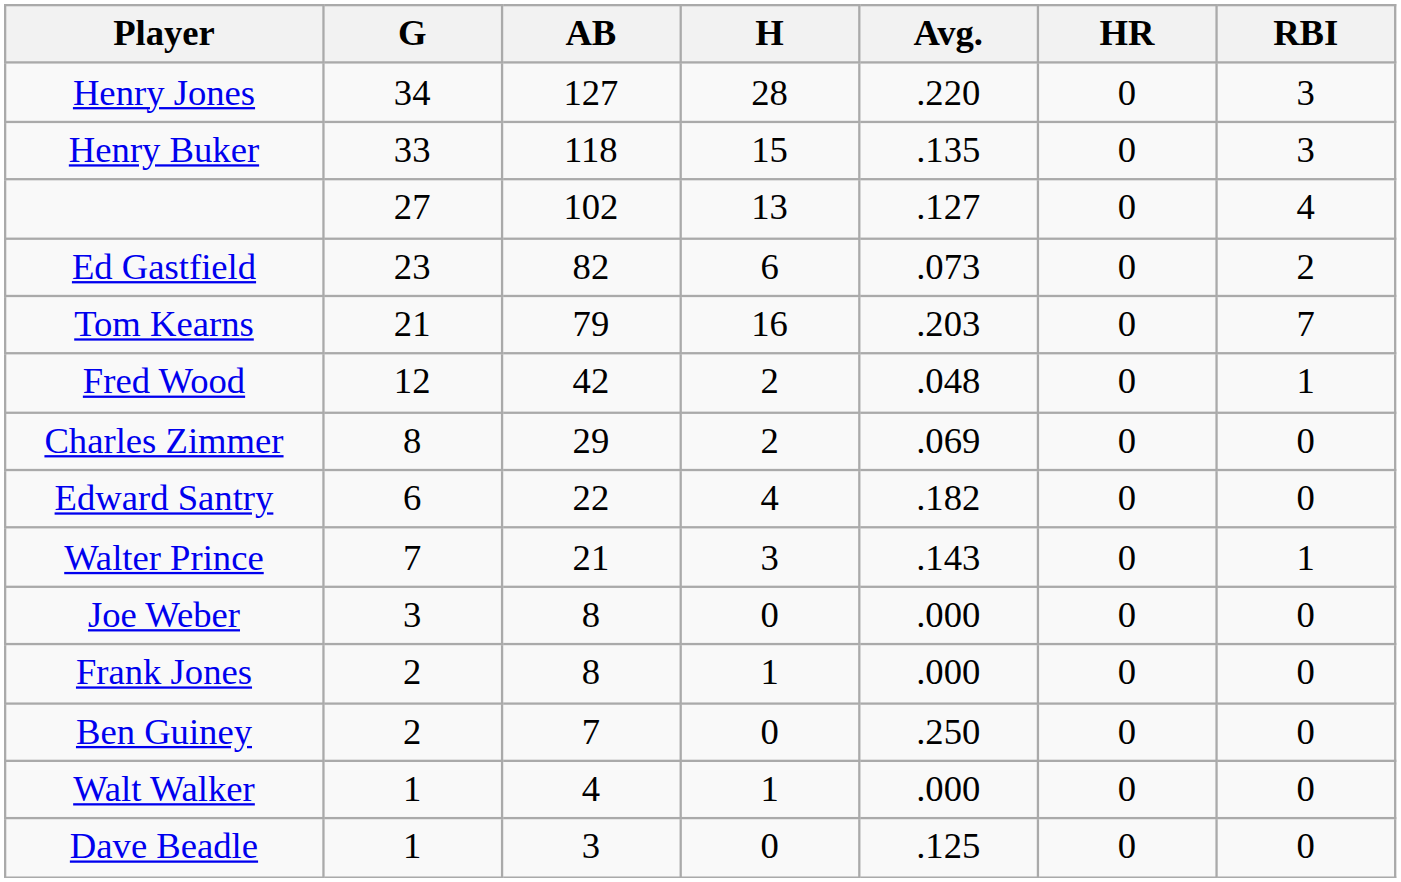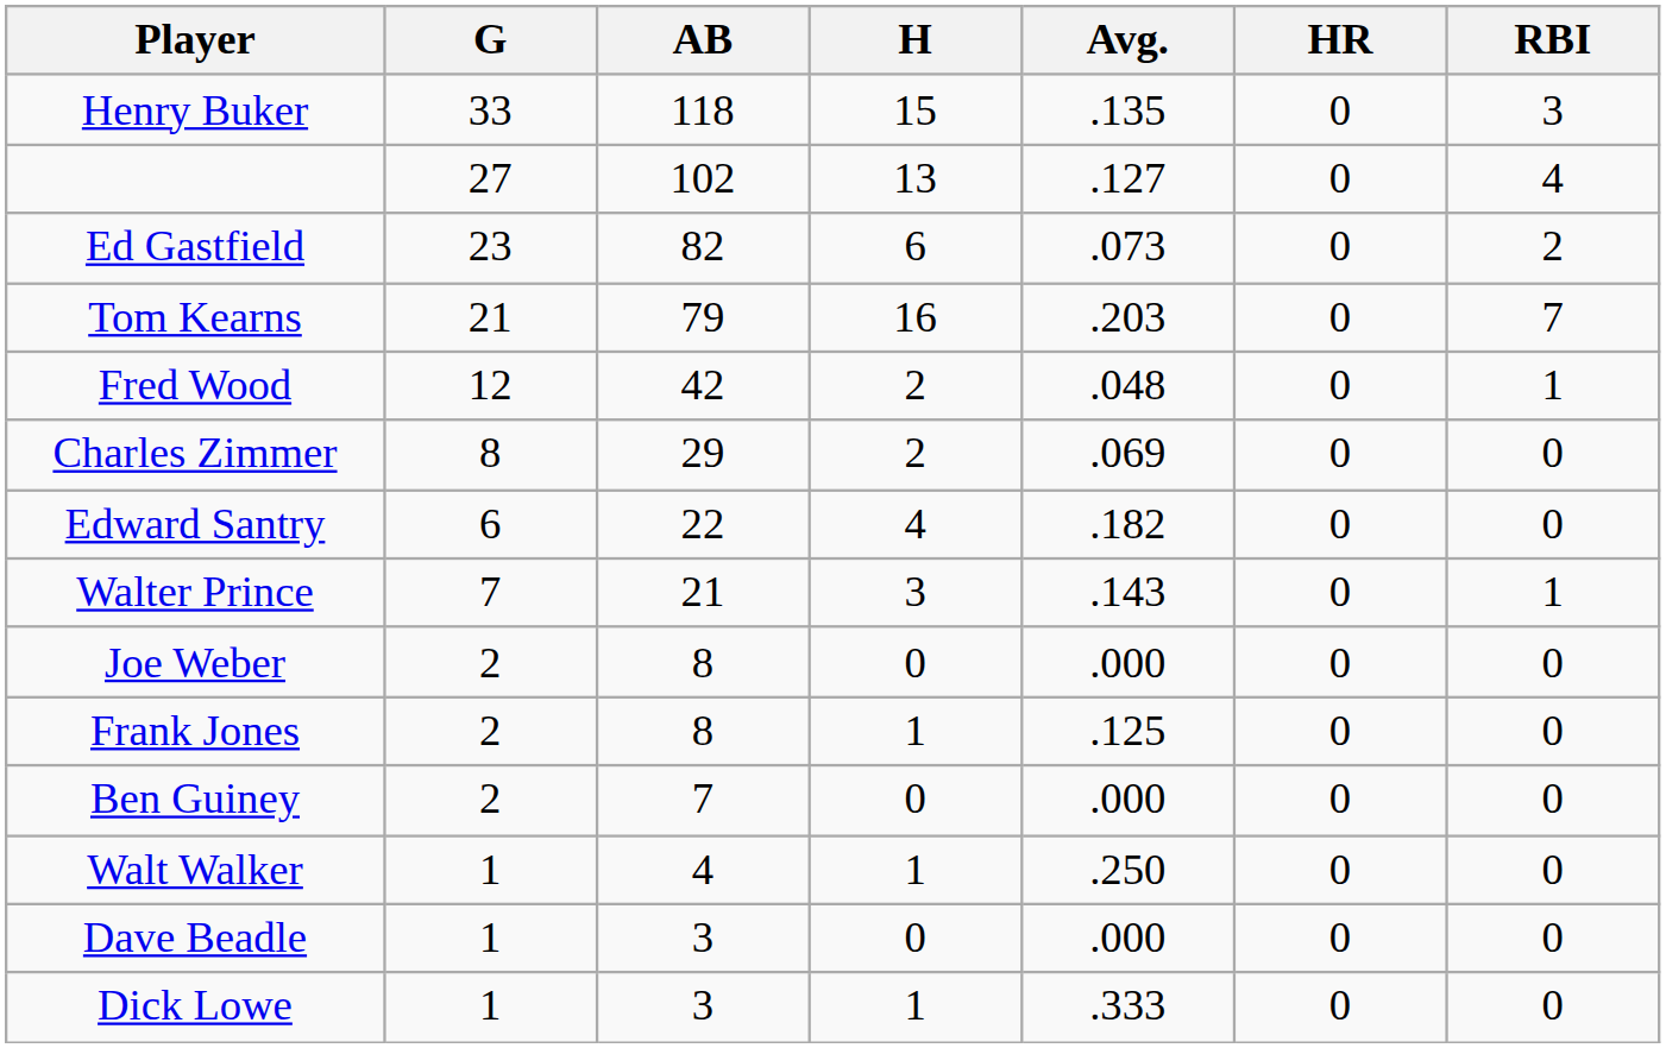 <table class="wikitable sortable">
 <tr>
 <th bgcolor="#DDDDFF" width="16%">Player</th>
 <th bgcolor="#DDDDFF" width="9%">G</th>
 <th bgcolor="#DDDDFF" width="9%">AB</th>
 <th bgcolor="#DDDDFF" width="9%">H</th>
 <th bgcolor="#DDDDFF" width="9%">Avg.</th>
 <th bgcolor="#DDDDFF" width="9%">HR</th>
 <th bgcolor="#DDDDFF" width="9%">RBI</th>
-</tr>
-<tr align="center">
-<td><a href='#'>Henry Jones</a></td>
-<td>34</td>
-<td>127</td>
-<td>28</td>
-<td>.220</td>
-<td>0</td>
-<td>3</td>
 </tr>
 <tr align=center>
 <td><a href='#'>Henry Buker</a></td>
 <td>33</td>
 <td>118</td>
 <td>15</td>
 <td>.135</td>
 <td>0</td>
 <td>3</td>
 </tr>
 <tr align=center>
 <td></td>
 <td>27</td>
 <td>102</td>
 <td>13</td>
 <td>.127</td>
 <td>0</td>
 <td>4</td>
 </tr>
 <tr align="center">
 <td><a href='#'>Ed Gastfield</a></td>
 <td>23</td>
 <td>82</td>
 <td>6</td>
 <td>.073</td>
 <td>0</td>
 <td>2</td>
 </tr>
 <tr align=center>
 <td><a href='#'>Tom Kearns</a></td>
 <td>21</td>
 <td>79</td>
 <td>16</td>
 <td>.203</td>
 <td>0</td>
 <td>7</td>
 </tr>
 <tr align=center>
 <td><a href='#'>Fred Wood</a></td>
 <td>12</td>
 <td>42</td>
 <td>2</td>
 <td>.048</td>
 <td>0</td>
 <td>1</td>
 </tr>
 <tr align=center>
 <td><a href='#'>Charles Zimmer</a></td>
 <td>8</td>
 <td>29</td>
 <td>2</td>
 <td>.069</td>
 <td>0</td>
 <td>0</td>
 </tr>
 <tr align=center>
 <td><a href='#'>Edward Santry</a></td>
 <td>6</td>
 <td>22</td>
 <td>4</td>
 <td>.182</td>
 <td>0</td>
 <td>0</td>
 </tr>
 <tr align=center>
 <td><a href='#'>Walter Prince</a></td>
 <td>7</td>
 <td>21</td>
 <td>3</td>
 <td>.143</td>
 <td>0</td>
 <td>1</td>
 </tr>
 <tr align=center>
 <td><a href='#'>Joe Weber</a></td>
-<td>3</td>
+<td>2</td>
 <td>8</td>
 <td>0</td>
 <td>.000</td>
 <td>0</td>
 <td>0</td>
 </tr>
 <tr align=center>
 <td><a href='#'>Frank Jones</a></td>
 <td>2</td>
 <td>8</td>
 <td>1</td>
-<td>.000</td>
+<td>.125</td>
 <td>0</td>
 <td>0</td>
 </tr>
 <tr align=center>
 <td><a href='#'>Ben Guiney</a></td>
 <td>2</td>
 <td>7</td>
 <td>0</td>
-<td>.250</td>
+<td>.000</td>
 <td>0</td>
 <td>0</td>
 </tr>
 <tr align=center>
 <td><a href='#'>Walt Walker</a></td>
 <td>1</td>
 <td>4</td>
 <td>1</td>
-<td>.000</td>
+<td>.250</td>
 <td>0</td>
 <td>0</td>
 </tr>
 <tr align=center>
 <td><a href='#'>Dave Beadle</a></td>
 <td>1</td>
 <td>3</td>
 <td>0</td>
-<td>.125</td>
+<td>.000</td>
+<td>0</td>
+<td>0</td>
+</tr>
+<tr align=center>
+<td><a href='#'>Dick Lowe</a></td>
+<td>1</td>
+<td>3</td>
+<td>1</td>
+<td>.333</td>
 <td>0</td>
 <td>0</td>
 </tr>
 </table>
